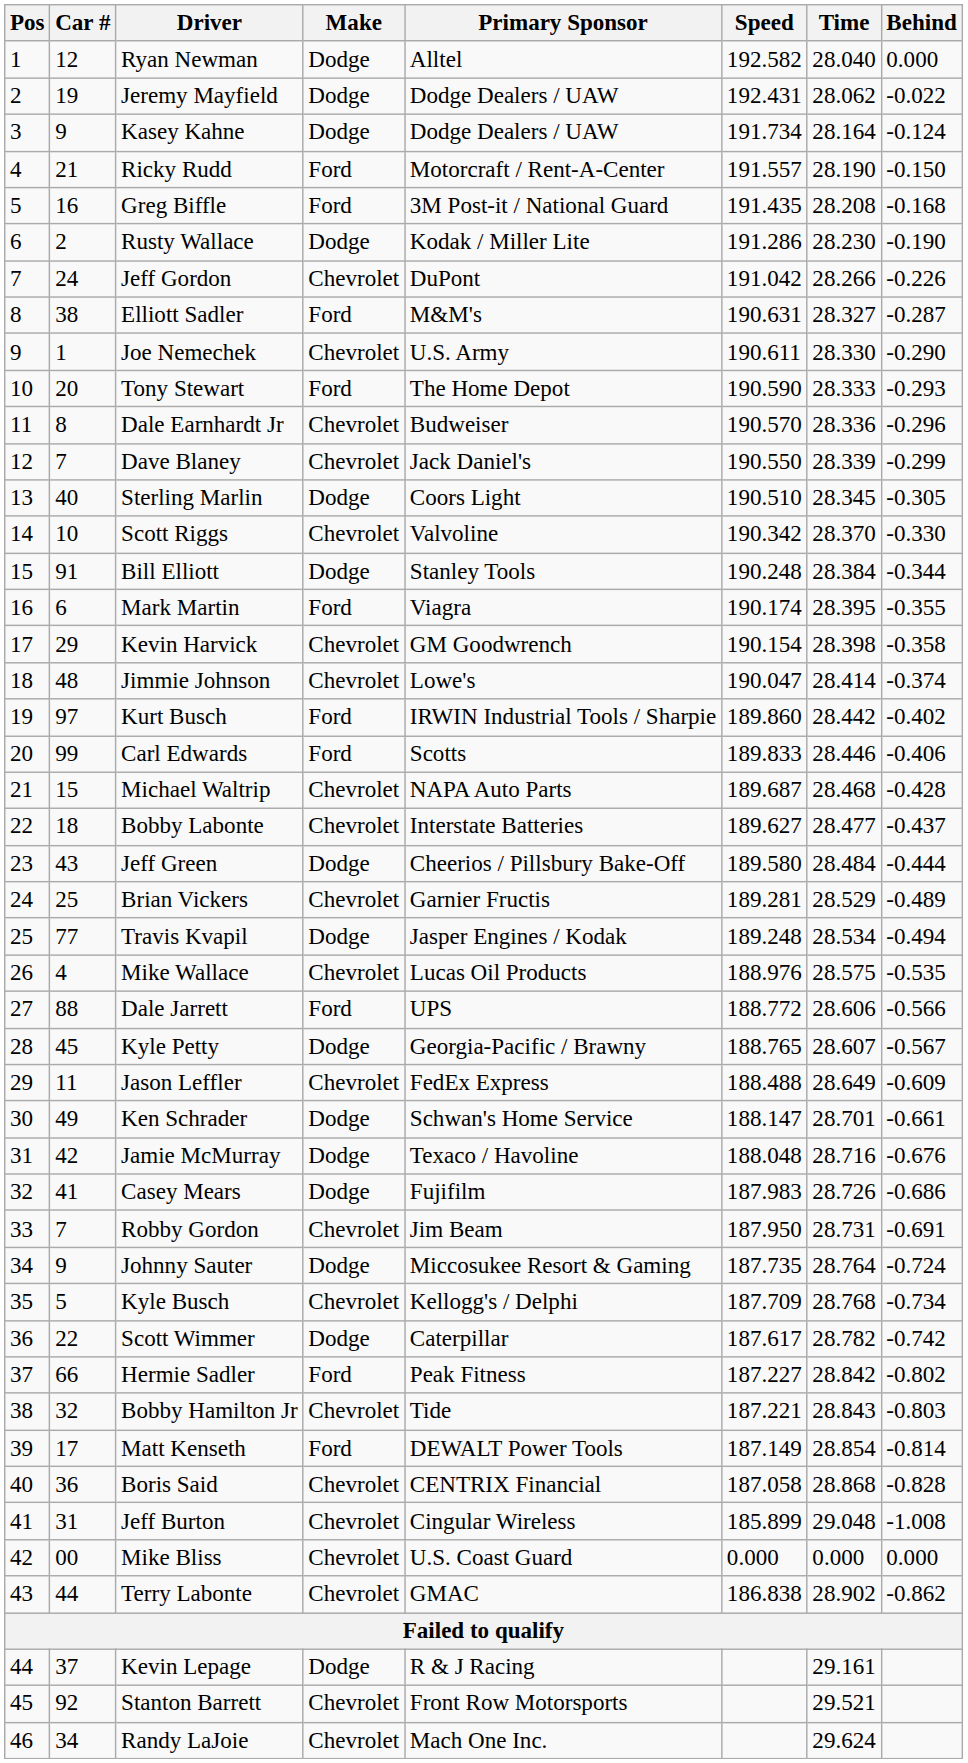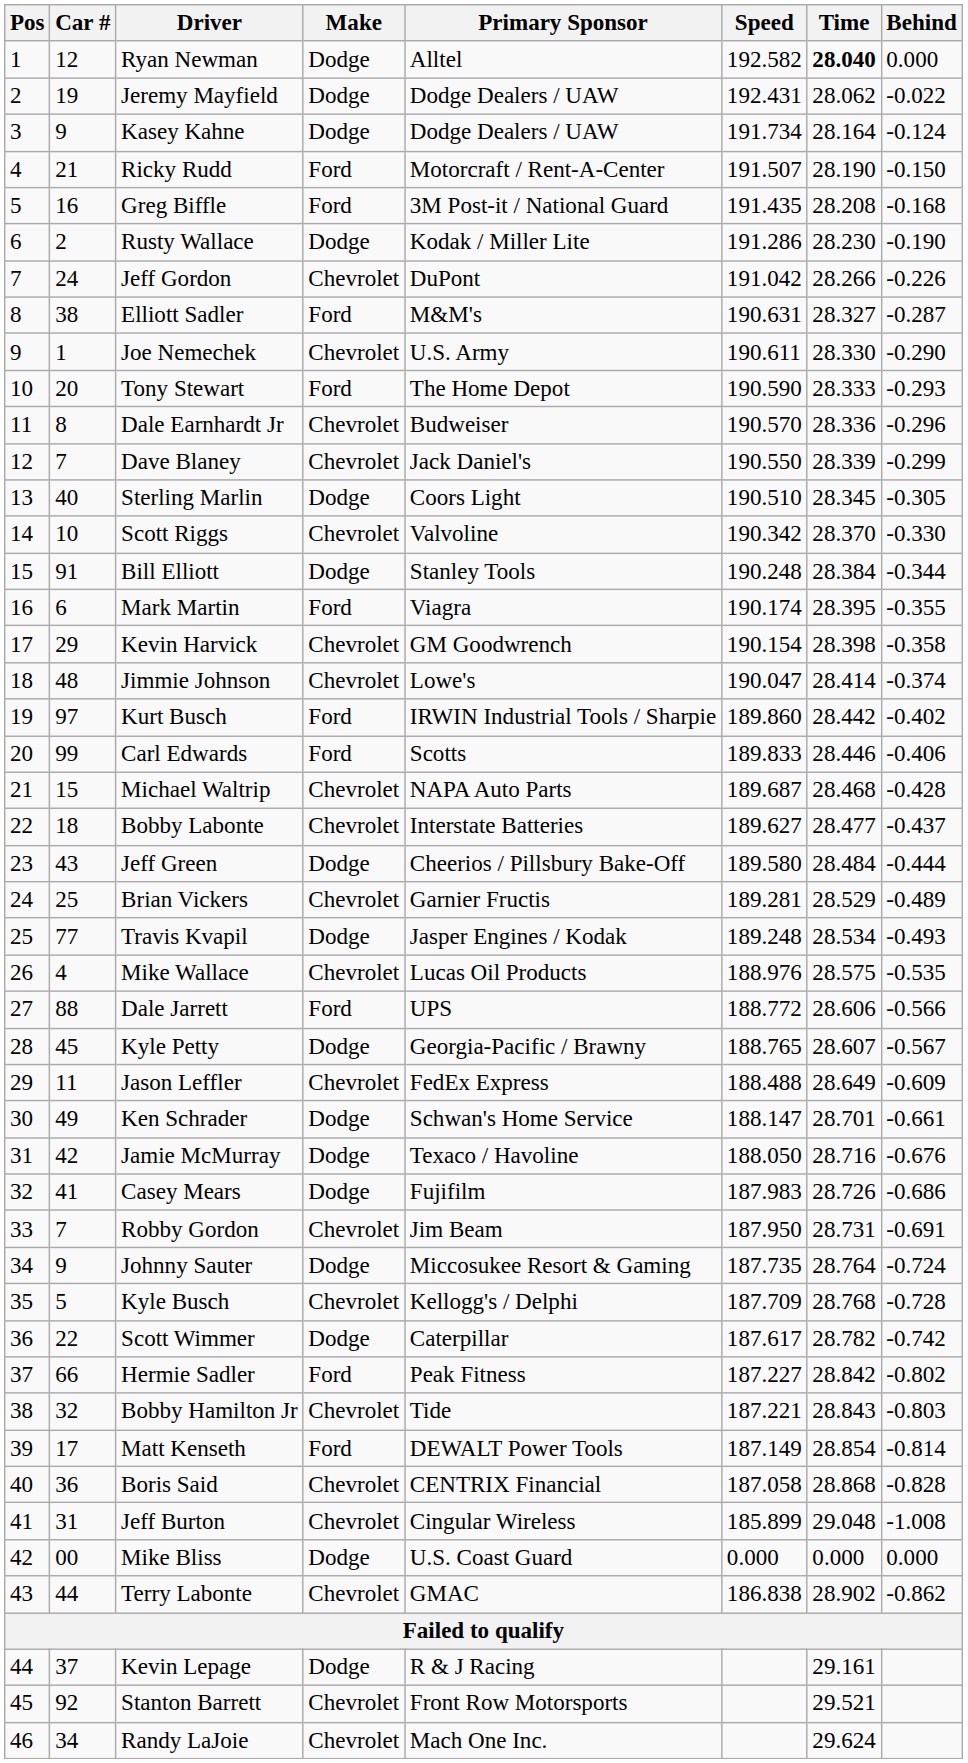 <table class="wikitable">
 <tr>
 <th colspan="1" rowspan="1">Pos</th>
 <th colspan="1" rowspan="1">Car #</th>
 <th colspan="1" rowspan="1">Driver</th>
 <th colspan="1" rowspan="1">Make</th>
 <th colspan="1" rowspan="1">Primary Sponsor</th>
 <th colspan="1" rowspan="1">Speed</th>
 <th colspan="1" rowspan="1">Time</th>
 <th colspan="1" rowspan="1">Behind</th>
 </tr>
 <tr>
 <td>1</td>
 <td>12</td>
 <td>Ryan Newman</td>
 <td>Dodge</td>
 <td>Alltel</td>
 <td>192.582</td>
-<td>28.040</td>
+<td><strong>28.040</strong></td>
 <td>0.000</td>
 </tr>
 <tr>
 <td>2</td>
 <td>19</td>
 <td>Jeremy Mayfield</td>
 <td>Dodge</td>
 <td>Dodge Dealers / UAW</td>
 <td>192.431</td>
 <td>28.062</td>
 <td>-0.022</td>
 </tr>
 <tr>
 <td>3</td>
 <td>9</td>
 <td>Kasey Kahne</td>
 <td>Dodge</td>
 <td>Dodge Dealers / UAW</td>
 <td>191.734</td>
 <td>28.164</td>
 <td>-0.124</td>
 </tr>
 <tr>
 <td>4</td>
 <td>21</td>
 <td>Ricky Rudd</td>
 <td>Ford</td>
 <td>Motorcraft / Rent-A-Center</td>
-<td>191.557</td>
+<td>191.507</td>
 <td>28.190</td>
 <td>-0.150</td>
 </tr>
 <tr>
 <td>5</td>
 <td>16</td>
 <td>Greg Biffle</td>
 <td>Ford</td>
 <td>3M Post-it / National Guard</td>
 <td>191.435</td>
 <td>28.208</td>
 <td>-0.168</td>
 </tr>
 <tr>
 <td>6</td>
 <td>2</td>
 <td>Rusty Wallace</td>
 <td>Dodge</td>
 <td>Kodak / Miller Lite</td>
 <td>191.286</td>
 <td>28.230</td>
 <td>-0.190</td>
 </tr>
 <tr>
 <td>7</td>
 <td>24</td>
 <td>Jeff Gordon</td>
 <td>Chevrolet</td>
 <td>DuPont</td>
 <td>191.042</td>
 <td>28.266</td>
 <td>-0.226</td>
 </tr>
 <tr>
 <td>8</td>
 <td>38</td>
 <td>Elliott Sadler</td>
 <td>Ford</td>
 <td>M&M's</td>
 <td>190.631</td>
 <td>28.327</td>
 <td>-0.287</td>
 </tr>
 <tr>
 <td>9</td>
 <td>1</td>
 <td>Joe Nemechek</td>
 <td>Chevrolet</td>
 <td>U.S. Army</td>
 <td>190.611</td>
 <td>28.330</td>
 <td>-0.290</td>
 </tr>
 <tr>
 <td>10</td>
 <td>20</td>
 <td>Tony Stewart</td>
 <td>Ford</td>
 <td>The Home Depot</td>
 <td>190.590</td>
 <td>28.333</td>
 <td>-0.293</td>
 </tr>
 <tr>
 <td>11</td>
 <td>8</td>
 <td>Dale Earnhardt Jr</td>
 <td>Chevrolet</td>
 <td>Budweiser</td>
 <td>190.570</td>
 <td>28.336</td>
 <td>-0.296</td>
 </tr>
 <tr>
 <td>12</td>
 <td>7</td>
 <td>Dave Blaney</td>
 <td>Chevrolet</td>
 <td>Jack Daniel's</td>
 <td>190.550</td>
 <td>28.339</td>
 <td>-0.299</td>
 </tr>
 <tr>
 <td>13</td>
 <td>40</td>
 <td>Sterling Marlin</td>
 <td>Dodge</td>
 <td>Coors Light</td>
 <td>190.510</td>
 <td>28.345</td>
 <td>-0.305</td>
 </tr>
 <tr>
 <td>14</td>
 <td>10</td>
 <td>Scott Riggs</td>
 <td>Chevrolet</td>
 <td>Valvoline</td>
 <td>190.342</td>
 <td>28.370</td>
 <td>-0.330</td>
 </tr>
 <tr>
 <td>15</td>
 <td>91</td>
 <td>Bill Elliott</td>
 <td>Dodge</td>
 <td>Stanley Tools</td>
 <td>190.248</td>
 <td>28.384</td>
 <td>-0.344</td>
 </tr>
 <tr>
 <td>16</td>
 <td>6</td>
 <td>Mark Martin</td>
 <td>Ford</td>
 <td>Viagra</td>
 <td>190.174</td>
 <td>28.395</td>
 <td>-0.355</td>
 </tr>
 <tr>
 <td>17</td>
 <td>29</td>
 <td>Kevin Harvick</td>
 <td>Chevrolet</td>
 <td>GM Goodwrench</td>
 <td>190.154</td>
 <td>28.398</td>
 <td>-0.358</td>
 </tr>
 <tr>
 <td>18</td>
 <td>48</td>
 <td>Jimmie Johnson</td>
 <td>Chevrolet</td>
 <td>Lowe's</td>
 <td>190.047</td>
 <td>28.414</td>
 <td>-0.374</td>
 </tr>
 <tr>
 <td>19</td>
 <td>97</td>
 <td>Kurt Busch</td>
 <td>Ford</td>
 <td>IRWIN Industrial Tools / Sharpie</td>
 <td>189.860</td>
 <td>28.442</td>
 <td>-0.402</td>
 </tr>
 <tr>
 <td>20</td>
 <td>99</td>
 <td>Carl Edwards</td>
 <td>Ford</td>
 <td>Scotts</td>
 <td>189.833</td>
 <td>28.446</td>
 <td>-0.406</td>
 </tr>
 <tr>
 <td>21</td>
 <td>15</td>
 <td>Michael Waltrip</td>
 <td>Chevrolet</td>
 <td>NAPA Auto Parts</td>
 <td>189.687</td>
 <td>28.468</td>
 <td>-0.428</td>
 </tr>
 <tr>
 <td>22</td>
 <td>18</td>
 <td>Bobby Labonte</td>
 <td>Chevrolet</td>
 <td>Interstate Batteries</td>
 <td>189.627</td>
 <td>28.477</td>
 <td>-0.437</td>
 </tr>
 <tr>
 <td>23</td>
 <td>43</td>
 <td>Jeff Green</td>
 <td>Dodge</td>
 <td>Cheerios / Pillsbury Bake-Off</td>
 <td>189.580</td>
 <td>28.484</td>
 <td>-0.444</td>
 </tr>
 <tr>
 <td>24</td>
 <td>25</td>
 <td>Brian Vickers</td>
 <td>Chevrolet</td>
 <td>Garnier Fructis</td>
 <td>189.281</td>
 <td>28.529</td>
 <td>-0.489</td>
 </tr>
 <tr>
 <td>25</td>
 <td>77</td>
 <td>Travis Kvapil</td>
 <td>Dodge</td>
 <td>Jasper Engines / Kodak</td>
 <td>189.248</td>
 <td>28.534</td>
-<td>-0.494</td>
+<td>-0.493</td>
 </tr>
 <tr>
 <td>26</td>
 <td>4</td>
 <td>Mike Wallace</td>
 <td>Chevrolet</td>
 <td>Lucas Oil Products</td>
 <td>188.976</td>
 <td>28.575</td>
 <td>-0.535</td>
 </tr>
 <tr>
 <td>27</td>
 <td>88</td>
 <td>Dale Jarrett</td>
 <td>Ford</td>
 <td>UPS</td>
 <td>188.772</td>
 <td>28.606</td>
 <td>-0.566</td>
 </tr>
 <tr>
 <td>28</td>
 <td>45</td>
 <td>Kyle Petty</td>
 <td>Dodge</td>
 <td>Georgia-Pacific / Brawny</td>
 <td>188.765</td>
 <td>28.607</td>
 <td>-0.567</td>
 </tr>
 <tr>
 <td>29</td>
 <td>11</td>
 <td>Jason Leffler</td>
 <td>Chevrolet</td>
 <td>FedEx Express</td>
 <td>188.488</td>
 <td>28.649</td>
 <td>-0.609</td>
 </tr>
 <tr>
 <td>30</td>
 <td>49</td>
 <td>Ken Schrader</td>
 <td>Dodge</td>
 <td>Schwan's Home Service</td>
 <td>188.147</td>
 <td>28.701</td>
 <td>-0.661</td>
 </tr>
 <tr>
 <td>31</td>
 <td>42</td>
 <td>Jamie McMurray</td>
 <td>Dodge</td>
 <td>Texaco / Havoline</td>
-<td>188.048</td>
+<td>188.050</td>
 <td>28.716</td>
 <td>-0.676</td>
 </tr>
 <tr>
 <td>32</td>
 <td>41</td>
 <td>Casey Mears</td>
 <td>Dodge</td>
 <td>Fujifilm</td>
 <td>187.983</td>
 <td>28.726</td>
 <td>-0.686</td>
 </tr>
 <tr>
 <td>33</td>
 <td>7</td>
 <td>Robby Gordon</td>
 <td>Chevrolet</td>
 <td>Jim Beam</td>
 <td>187.950</td>
 <td>28.731</td>
 <td>-0.691</td>
 </tr>
 <tr>
 <td>34</td>
 <td>9</td>
 <td>Johnny Sauter</td>
 <td>Dodge</td>
 <td>Miccosukee Resort & Gaming</td>
 <td>187.735</td>
 <td>28.764</td>
 <td>-0.724</td>
 </tr>
 <tr>
 <td>35</td>
 <td>5</td>
 <td>Kyle Busch</td>
 <td>Chevrolet</td>
 <td>Kellogg's / Delphi</td>
 <td>187.709</td>
 <td>28.768</td>
-<td>-0.734</td>
+<td>-0.728</td>
 </tr>
 <tr>
 <td>36</td>
 <td>22</td>
 <td>Scott Wimmer</td>
 <td>Dodge</td>
 <td>Caterpillar</td>
 <td>187.617</td>
 <td>28.782</td>
 <td>-0.742</td>
 </tr>
 <tr>
 <td>37</td>
 <td>66</td>
 <td>Hermie Sadler</td>
 <td>Ford</td>
 <td>Peak Fitness</td>
 <td>187.227</td>
 <td>28.842</td>
 <td>-0.802</td>
 </tr>
 <tr>
 <td>38</td>
 <td>32</td>
 <td>Bobby Hamilton Jr</td>
 <td>Chevrolet</td>
 <td>Tide</td>
 <td>187.221</td>
 <td>28.843</td>
 <td>-0.803</td>
 </tr>
 <tr>
 <td>39</td>
 <td>17</td>
 <td>Matt Kenseth</td>
 <td>Ford</td>
 <td>DEWALT Power Tools</td>
 <td>187.149</td>
 <td>28.854</td>
 <td>-0.814</td>
 </tr>
 <tr>
 <td>40</td>
 <td>36</td>
 <td>Boris Said</td>
 <td>Chevrolet</td>
 <td>CENTRIX Financial</td>
 <td>187.058</td>
 <td>28.868</td>
 <td>-0.828</td>
 </tr>
 <tr>
 <td>41</td>
 <td>31</td>
 <td>Jeff Burton</td>
 <td>Chevrolet</td>
 <td>Cingular Wireless</td>
 <td>185.899</td>
 <td>29.048</td>
 <td>-1.008</td>
 </tr>
 <tr>
 <td>42</td>
 <td>00</td>
 <td>Mike Bliss</td>
-<td>Chevrolet</td>
+<td>Dodge</td>
 <td>U.S. Coast Guard</td>
 <td>0.000</td>
 <td>0.000</td>
 <td>0.000</td>
 </tr>
 <tr>
 <td>43</td>
 <td>44</td>
 <td>Terry Labonte</td>
 <td>Chevrolet</td>
 <td>GMAC</td>
 <td>186.838</td>
 <td>28.902</td>
 <td>-0.862</td>
 </tr>
 <tr>
 <th colspan="8">Failed to qualify</th>
 </tr>
 <tr>
 <td>44</td>
 <td>37</td>
 <td>Kevin Lepage</td>
 <td>Dodge</td>
 <td>R & J Racing</td>
 <td></td>
 <td>29.161</td>
 <td></td>
 </tr>
 <tr>
 <td>45</td>
 <td>92</td>
 <td>Stanton Barrett</td>
 <td>Chevrolet</td>
 <td>Front Row Motorsports</td>
 <td></td>
 <td>29.521</td>
 <td></td>
 </tr>
 <tr>
 <td>46</td>
 <td>34</td>
 <td>Randy LaJoie</td>
 <td>Chevrolet</td>
 <td>Mach One Inc.</td>
 <td></td>
 <td>29.624</td>
 <td></td>
 </tr>
 </table>
